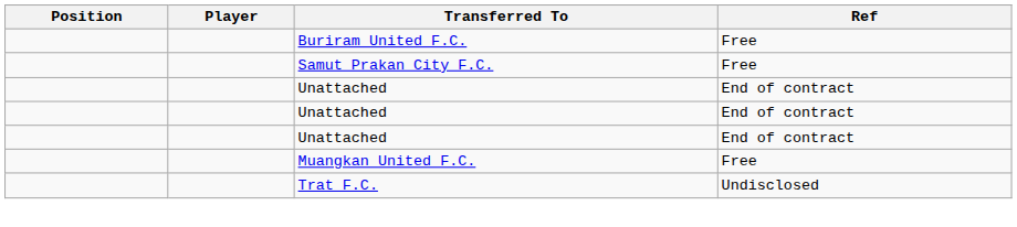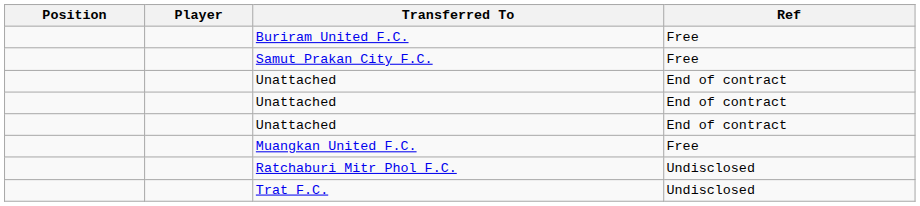 <table class="wikitable sortable" style="width:70%; text-align:center; font-size:100%; text-align:left;">
 <tr>
 <th>Position</th>
 <th>Player</th>
 <th>Transferred To</th>
 <th>Ref</th>
 </tr>
 <tr>
 <td></td>
 <td></td>
 <td> <a href='#'>Buriram United F.C.</a></td>
 <td>Free  </td>
 </tr>
 <tr>
 <td></td>
 <td></td>
 <td> <a href='#'>Samut Prakan City F.C.</a></td>
 <td>Free  </td>
 </tr>
 <tr>
 <td></td>
 <td></td>
 <td>Unattached</td>
 <td>End of contract  </td>
 </tr>
 <tr>
 <td></td>
 <td></td>
 <td>Unattached</td>
 <td>End of contract  </td>
 </tr>
 <tr>
 <td></td>
 <td></td>
 <td>Unattached</td>
 <td>End of contract  </td>
 </tr>
 <tr>
 <td></td>
 <td></td>
 <td> <a href='#'>Muangkan United F.C.</a></td>
 <td>Free  </td>
 </tr>
 <tr>
 <td></td>
 <td></td>
+<td> <a href='#'>Ratchaburi Mitr Phol F.C.</a></td>
+<td>Undisclosed</td>
+</tr>
+<tr>
+<td></td>
+<td></td>
 <td> <a href='#'>Trat F.C.</a></td>
 <td>Undisclosed</td>
 </tr>
 </table>
